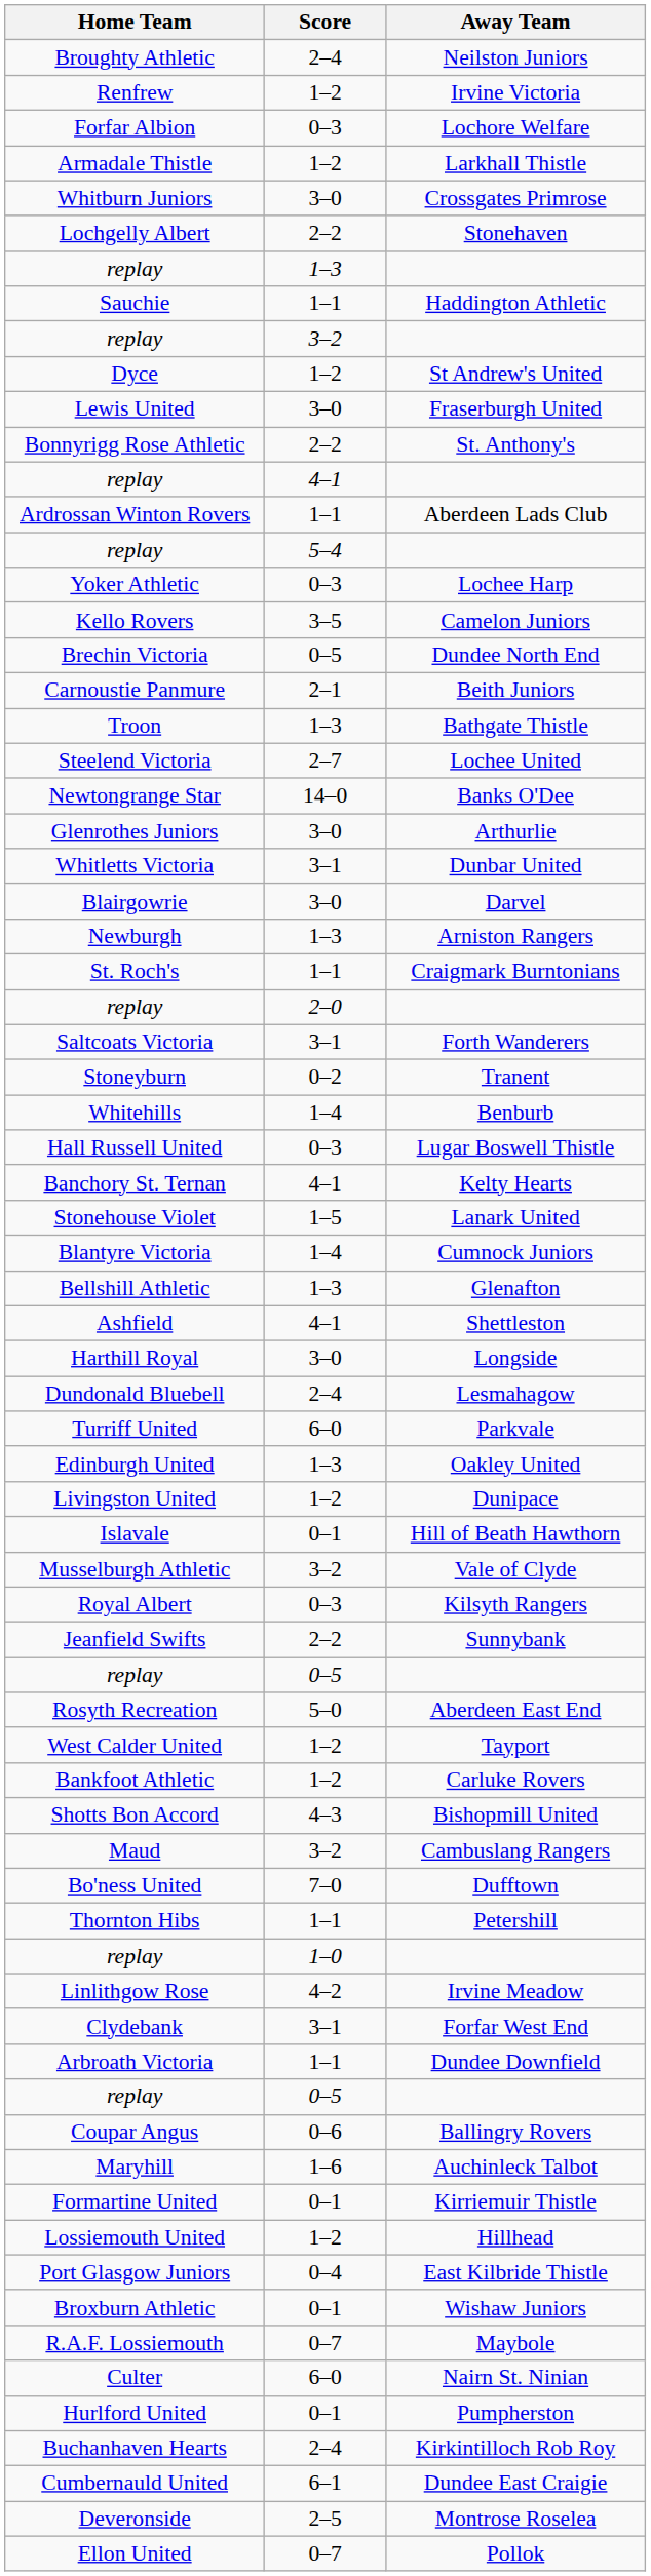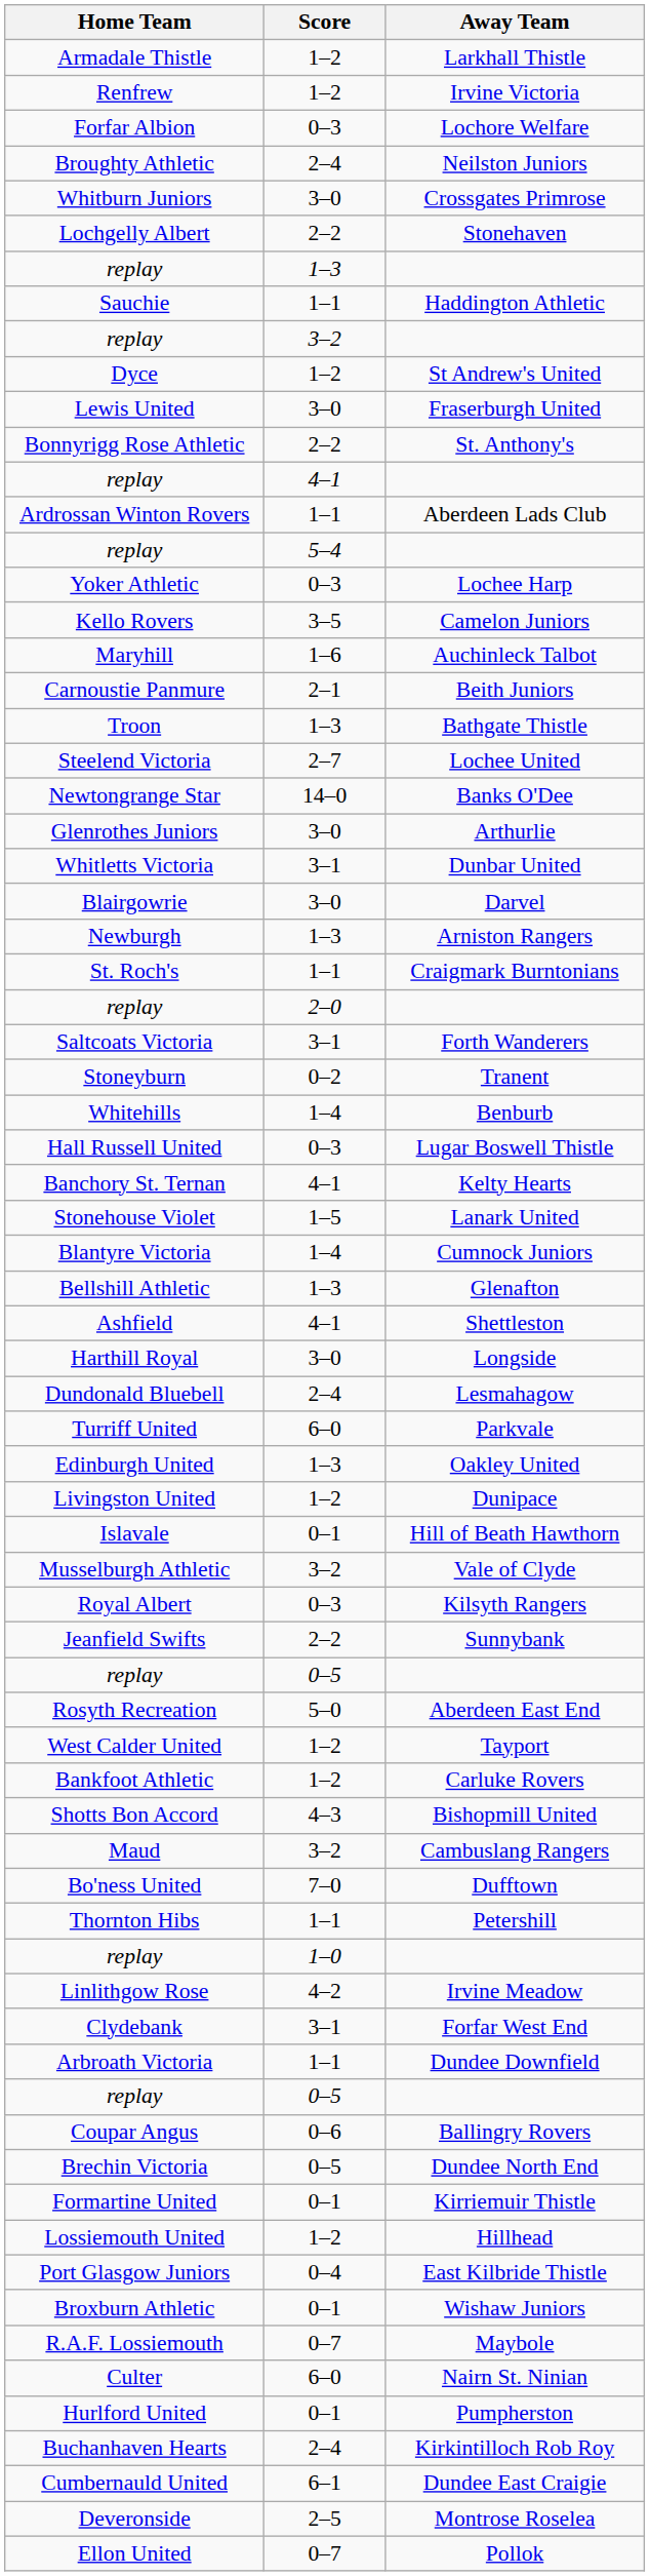 <table class="wikitable" style="text-align: center">
 <tr>
 <th width=180>Home Team</th>
 <th width=80>Score</th>
 <th width=180>Away Team</th>
 </tr>
 <tr>
-<td><a href='#'>Broughty Athletic</a></td>
-<td>2–4</td>
-<td><a href='#'>Neilston Juniors</a></td>
+<td><a href='#'>Armadale Thistle</a></td>
+<td>1–2</td>
+<td><a href='#'>Larkhall Thistle</a></td>
 </tr>
 <tr>
 <td><a href='#'>Renfrew</a></td>
 <td>1–2</td>
 <td><a href='#'>Irvine Victoria</a></td>
 </tr>
 <tr>
 <td><a href='#'>Forfar Albion</a></td>
 <td>0–3</td>
 <td><a href='#'>Lochore Welfare</a></td>
 </tr>
 <tr>
-<td><a href='#'>Armadale Thistle</a></td>
-<td>1–2</td>
-<td><a href='#'>Larkhall Thistle</a></td>
+<td><a href='#'>Broughty Athletic</a></td>
+<td>2–4</td>
+<td><a href='#'>Neilston Juniors</a></td>
 </tr>
 <tr>
 <td><a href='#'>Whitburn Juniors</a></td>
 <td>3–0</td>
 <td><a href='#'>Crossgates Primrose</a></td>
 </tr>
 <tr>
 <td><a href='#'>Lochgelly Albert</a></td>
 <td>2–2</td>
 <td><a href='#'>Stonehaven</a></td>
 </tr>
 <tr>
 <td><em>replay</em></td>
 <td><em>1–3</em></td>
 <td></td>
 </tr>
 <tr>
 <td><a href='#'>Sauchie</a></td>
 <td>1–1</td>
 <td><a href='#'>Haddington Athletic</a></td>
 </tr>
 <tr>
 <td><em>replay</em></td>
 <td><em>3–2</em></td>
 <td></td>
 </tr>
 <tr>
 <td><a href='#'>Dyce</a></td>
 <td>1–2</td>
 <td><a href='#'>St Andrew's United</a></td>
 </tr>
 <tr>
 <td><a href='#'>Lewis United</a></td>
 <td>3–0</td>
 <td><a href='#'>Fraserburgh United</a></td>
 </tr>
 <tr>
 <td><a href='#'>Bonnyrigg Rose Athletic</a></td>
 <td>2–2</td>
 <td><a href='#'>St. Anthony's</a></td>
 </tr>
 <tr>
 <td><em>replay</em></td>
 <td><em>4–1</em></td>
 <td></td>
 </tr>
 <tr>
 <td><a href='#'>Ardrossan Winton Rovers</a></td>
 <td>1–1</td>
 <td>Aberdeen Lads Club</td>
 </tr>
 <tr>
 <td><em>replay</em></td>
 <td><em>5–4</em></td>
 <td></td>
 </tr>
 <tr>
 <td><a href='#'>Yoker Athletic</a></td>
 <td>0–3</td>
 <td><a href='#'>Lochee Harp</a></td>
 </tr>
 <tr>
 <td><a href='#'>Kello Rovers</a></td>
 <td>3–5</td>
 <td><a href='#'>Camelon Juniors</a></td>
 </tr>
 <tr>
-<td><a href='#'>Brechin Victoria</a></td>
-<td>0–5</td>
-<td><a href='#'>Dundee North End</a></td>
+<td><a href='#'>Maryhill</a></td>
+<td>1–6</td>
+<td><a href='#'>Auchinleck Talbot</a></td>
 </tr>
 <tr>
 <td><a href='#'>Carnoustie Panmure</a></td>
 <td>2–1</td>
 <td><a href='#'>Beith Juniors</a></td>
 </tr>
 <tr>
 <td><a href='#'>Troon</a></td>
 <td>1–3</td>
 <td><a href='#'>Bathgate Thistle</a></td>
 </tr>
 <tr>
 <td><a href='#'>Steelend Victoria</a></td>
 <td>2–7</td>
 <td><a href='#'>Lochee United</a></td>
 </tr>
 <tr>
 <td><a href='#'>Newtongrange Star</a></td>
 <td>14–0</td>
 <td><a href='#'>Banks O'Dee</a></td>
 </tr>
 <tr>
 <td><a href='#'>Glenrothes Juniors</a></td>
 <td>3–0</td>
 <td><a href='#'>Arthurlie</a></td>
 </tr>
 <tr>
 <td><a href='#'>Whitletts Victoria</a></td>
 <td>3–1</td>
 <td><a href='#'>Dunbar United</a></td>
 </tr>
 <tr>
 <td><a href='#'>Blairgowrie</a></td>
 <td>3–0</td>
 <td><a href='#'>Darvel</a></td>
 </tr>
 <tr>
 <td><a href='#'>Newburgh</a></td>
 <td>1–3</td>
 <td><a href='#'>Arniston Rangers</a></td>
 </tr>
 <tr>
 <td><a href='#'>St. Roch's</a></td>
 <td>1–1</td>
 <td><a href='#'>Craigmark Burntonians</a></td>
 </tr>
 <tr>
 <td><em>replay</em></td>
 <td><em>2–0</em></td>
 <td></td>
 </tr>
 <tr>
 <td><a href='#'>Saltcoats Victoria</a></td>
 <td>3–1</td>
 <td><a href='#'>Forth Wanderers</a></td>
 </tr>
 <tr>
 <td><a href='#'>Stoneyburn</a></td>
 <td>0–2</td>
 <td><a href='#'>Tranent</a></td>
 </tr>
 <tr>
 <td><a href='#'>Whitehills</a></td>
 <td>1–4</td>
 <td><a href='#'>Benburb</a></td>
 </tr>
 <tr>
 <td><a href='#'>Hall Russell United</a></td>
 <td>0–3</td>
 <td><a href='#'>Lugar Boswell Thistle</a></td>
 </tr>
 <tr>
 <td><a href='#'>Banchory St. Ternan</a></td>
 <td>4–1</td>
 <td><a href='#'>Kelty Hearts</a></td>
 </tr>
 <tr>
 <td><a href='#'>Stonehouse Violet</a></td>
 <td>1–5</td>
 <td><a href='#'>Lanark United</a></td>
 </tr>
 <tr>
 <td><a href='#'>Blantyre Victoria</a></td>
 <td>1–4</td>
 <td><a href='#'>Cumnock Juniors</a></td>
 </tr>
 <tr>
 <td><a href='#'>Bellshill Athletic</a></td>
 <td>1–3</td>
 <td><a href='#'>Glenafton</a></td>
 </tr>
 <tr>
 <td><a href='#'>Ashfield</a></td>
 <td>4–1</td>
 <td><a href='#'>Shettleston</a></td>
 </tr>
 <tr>
 <td><a href='#'>Harthill Royal</a></td>
 <td>3–0</td>
 <td><a href='#'>Longside</a></td>
 </tr>
 <tr>
 <td><a href='#'>Dundonald Bluebell</a></td>
 <td>2–4</td>
 <td><a href='#'>Lesmahagow</a></td>
 </tr>
 <tr>
 <td><a href='#'>Turriff United</a></td>
 <td>6–0</td>
 <td><a href='#'>Parkvale</a></td>
 </tr>
 <tr>
 <td><a href='#'>Edinburgh United</a></td>
 <td>1–3</td>
 <td><a href='#'>Oakley United</a></td>
 </tr>
 <tr>
 <td><a href='#'>Livingston United</a></td>
 <td>1–2</td>
 <td><a href='#'>Dunipace</a></td>
 </tr>
 <tr>
 <td><a href='#'>Islavale</a></td>
 <td>0–1</td>
 <td><a href='#'>Hill of Beath Hawthorn</a></td>
 </tr>
 <tr>
 <td><a href='#'>Musselburgh Athletic</a></td>
 <td>3–2</td>
 <td><a href='#'>Vale of Clyde</a></td>
 </tr>
 <tr>
 <td><a href='#'>Royal Albert</a></td>
 <td>0–3</td>
 <td><a href='#'>Kilsyth Rangers</a></td>
 </tr>
 <tr>
 <td><a href='#'>Jeanfield Swifts</a></td>
 <td>2–2</td>
 <td><a href='#'>Sunnybank</a></td>
 </tr>
 <tr>
 <td><em>replay</em></td>
 <td><em>0–5</em></td>
 <td></td>
 </tr>
 <tr>
 <td><a href='#'>Rosyth Recreation</a></td>
 <td>5–0</td>
 <td><a href='#'>Aberdeen East End</a></td>
 </tr>
 <tr>
 <td><a href='#'>West Calder United</a></td>
 <td>1–2</td>
 <td><a href='#'>Tayport</a></td>
 </tr>
 <tr>
 <td><a href='#'>Bankfoot Athletic</a></td>
 <td>1–2</td>
 <td><a href='#'>Carluke Rovers</a></td>
 </tr>
 <tr>
 <td><a href='#'>Shotts Bon Accord</a></td>
 <td>4–3</td>
 <td><a href='#'>Bishopmill United</a></td>
 </tr>
 <tr>
 <td><a href='#'>Maud</a></td>
 <td>3–2</td>
 <td><a href='#'>Cambuslang Rangers</a></td>
 </tr>
 <tr>
 <td><a href='#'>Bo'ness United</a></td>
 <td>7–0</td>
 <td><a href='#'>Dufftown</a></td>
 </tr>
 <tr>
 <td><a href='#'>Thornton Hibs</a></td>
 <td>1–1</td>
 <td><a href='#'>Petershill</a></td>
 </tr>
 <tr>
 <td><em>replay</em></td>
 <td><em>1–0</em></td>
 <td></td>
 </tr>
 <tr>
 <td><a href='#'>Linlithgow Rose</a></td>
 <td>4–2</td>
 <td><a href='#'>Irvine Meadow</a></td>
 </tr>
 <tr>
 <td><a href='#'>Clydebank</a></td>
 <td>3–1</td>
 <td><a href='#'>Forfar West End</a></td>
 </tr>
 <tr>
 <td><a href='#'>Arbroath Victoria</a></td>
 <td>1–1</td>
 <td><a href='#'>Dundee Downfield</a></td>
 </tr>
 <tr>
 <td><em>replay</em></td>
 <td><em>0–5</em></td>
 <td></td>
 </tr>
 <tr>
 <td><a href='#'>Coupar Angus</a></td>
 <td>0–6</td>
 <td><a href='#'>Ballingry Rovers</a></td>
 </tr>
 <tr>
-<td><a href='#'>Maryhill</a></td>
-<td>1–6</td>
-<td><a href='#'>Auchinleck Talbot</a></td>
+<td><a href='#'>Brechin Victoria</a></td>
+<td>0–5</td>
+<td><a href='#'>Dundee North End</a></td>
 </tr>
 <tr>
 <td><a href='#'>Formartine United</a></td>
 <td>0–1</td>
 <td><a href='#'>Kirriemuir Thistle</a></td>
 </tr>
 <tr>
 <td><a href='#'>Lossiemouth United</a></td>
 <td>1–2</td>
 <td><a href='#'>Hillhead</a></td>
 </tr>
 <tr>
 <td><a href='#'>Port Glasgow Juniors</a></td>
 <td>0–4</td>
 <td><a href='#'>East Kilbride Thistle</a></td>
 </tr>
 <tr>
 <td><a href='#'>Broxburn Athletic</a></td>
 <td>0–1</td>
 <td><a href='#'>Wishaw Juniors</a></td>
 </tr>
 <tr>
 <td><a href='#'>R.A.F. Lossiemouth</a></td>
 <td>0–7</td>
 <td><a href='#'>Maybole</a></td>
 </tr>
 <tr>
 <td><a href='#'>Culter</a></td>
 <td>6–0</td>
 <td><a href='#'>Nairn St. Ninian</a></td>
 </tr>
 <tr>
 <td><a href='#'>Hurlford United</a></td>
 <td>0–1</td>
 <td><a href='#'>Pumpherston</a></td>
 </tr>
 <tr>
 <td><a href='#'>Buchanhaven Hearts</a></td>
 <td>2–4</td>
 <td><a href='#'>Kirkintilloch Rob Roy</a></td>
 </tr>
 <tr>
 <td><a href='#'>Cumbernauld United</a></td>
 <td>6–1</td>
 <td><a href='#'>Dundee East Craigie</a></td>
 </tr>
 <tr>
 <td><a href='#'>Deveronside</a></td>
 <td>2–5</td>
 <td><a href='#'>Montrose Roselea</a></td>
 </tr>
 <tr>
 <td><a href='#'>Ellon United</a></td>
 <td>0–7</td>
 <td><a href='#'>Pollok</a></td>
 </tr>
 </table>
